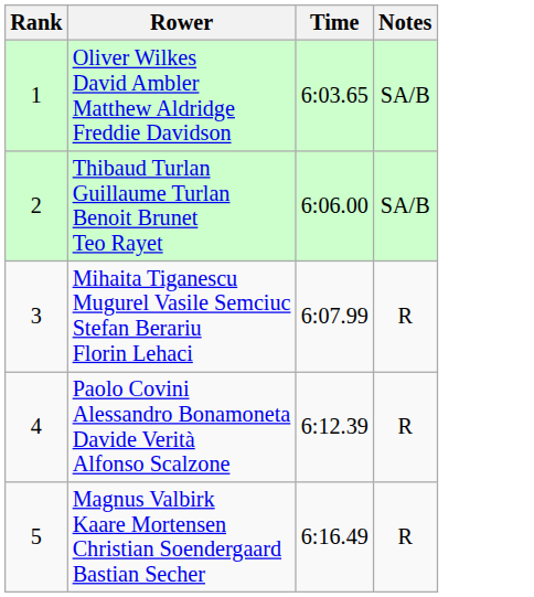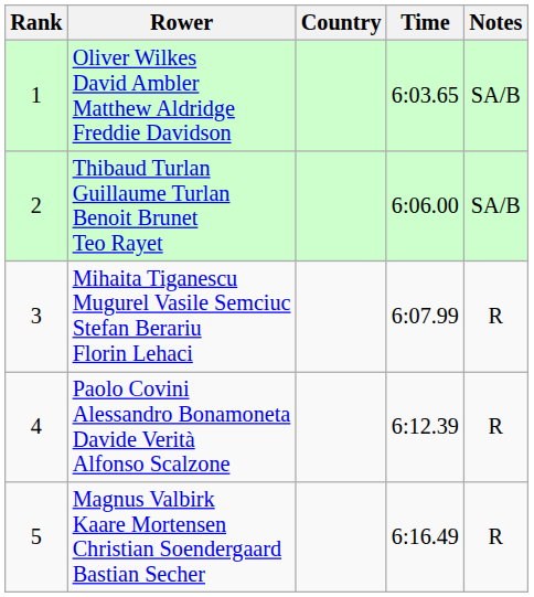 <table class="wikitable" style="text-align:center">
 <tr>
 <th>Rank</th>
 <th>Rower</th>
+<th>Country</th>
 <th>Time</th>
 <th>Notes</th>
 </tr>
 <tr bgcolor=ccffcc>
 <td>1</td>
 <td align="left"><a href='#'>Oliver Wilkes</a><br><a href='#'>David Ambler</a><br><a href='#'>Matthew Aldridge</a><br><a href='#'>Freddie Davidson</a></td>
+<td align="left"></td>
 <td>6:03.65</td>
 <td>SA/B</td>
 </tr>
 <tr bgcolor=ccffcc>
 <td>2</td>
 <td align="left"><a href='#'>Thibaud Turlan</a><br><a href='#'>Guillaume Turlan</a><br><a href='#'>Benoit Brunet</a><br><a href='#'>Teo Rayet</a></td>
+<td align="left"></td>
 <td>6:06.00</td>
 <td>SA/B</td>
 </tr>
 <tr>
 <td>3</td>
 <td align="left"><a href='#'>Mihaita Tiganescu</a><br><a href='#'>Mugurel Vasile Semciuc</a><br><a href='#'>Stefan Berariu</a><br><a href='#'>Florin Lehaci</a></td>
+<td align="left"></td>
 <td>6:07.99</td>
 <td>R</td>
 </tr>
 <tr>
 <td>4</td>
 <td align="left"><a href='#'>Paolo Covini</a><br><a href='#'>Alessandro Bonamoneta</a><br><a href='#'>Davide Verità</a><br><a href='#'>Alfonso Scalzone</a></td>
+<td align="left"></td>
 <td>6:12.39</td>
 <td>R</td>
 </tr>
 <tr>
 <td>5</td>
 <td align="left"><a href='#'>Magnus Valbirk</a><br><a href='#'>Kaare Mortensen</a><br><a href='#'>Christian Soendergaard</a><br><a href='#'>Bastian Secher</a></td>
+<td align="left"></td>
 <td>6:16.49</td>
 <td>R</td>
 </tr>
 </table>
